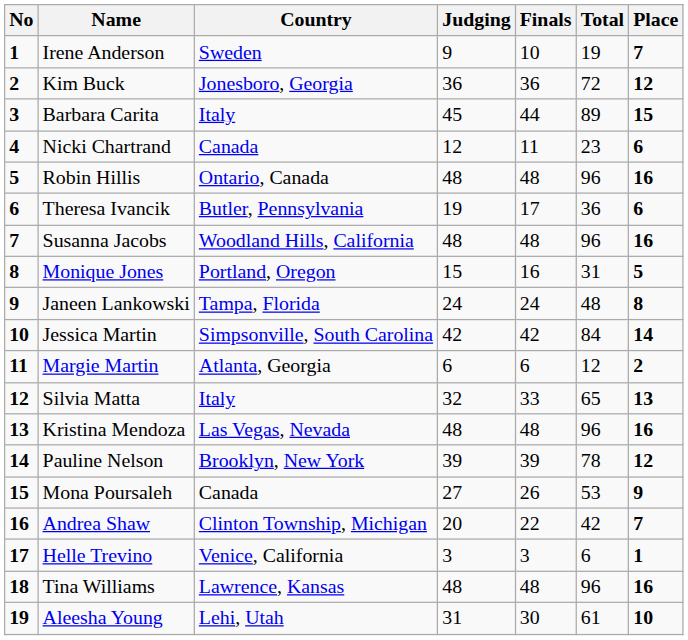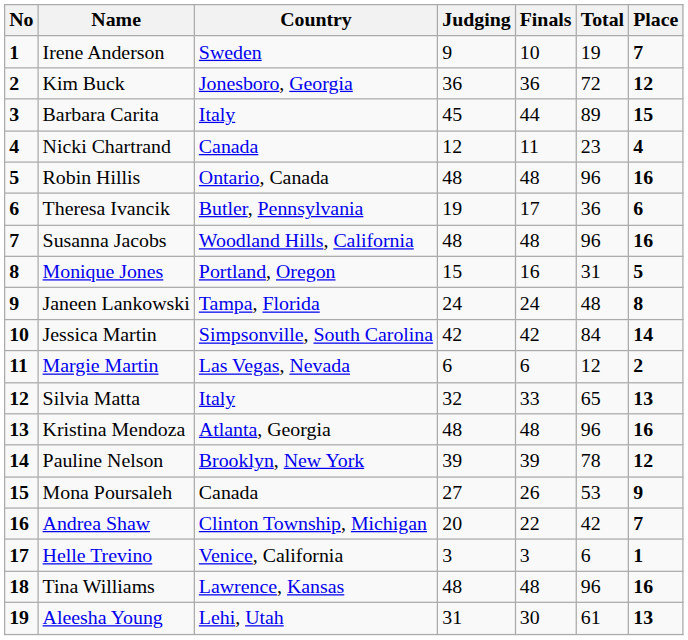 <table class="wikitable">
 <tr>
 <th>No</th>
 <th>Name</th>
 <th>Country</th>
 <th>Judging</th>
 <th>Finals</th>
 <th>Total</th>
 <th>Place</th>
 </tr>
 <tr>
 <td><strong>1</strong></td>
 <td>Irene Anderson</td>
 <td> <a href='#'>Sweden</a></td>
 <td>9</td>
 <td>10</td>
 <td>19</td>
 <td><strong>7</strong></td>
 </tr>
 <tr>
 <td><strong>2</strong></td>
 <td>Kim Buck</td>
 <td> <a href='#'>Jonesboro</a>, <a href='#'>Georgia</a></td>
 <td>36</td>
 <td>36</td>
 <td>72</td>
 <td><strong>12</strong></td>
 </tr>
 <tr>
 <td><strong>3</strong></td>
 <td>Barbara Carita</td>
 <td> <a href='#'>Italy</a></td>
 <td>45</td>
 <td>44</td>
 <td>89</td>
 <td><strong>15</strong></td>
 </tr>
 <tr>
 <td><strong>4</strong></td>
 <td>Nicki Chartrand</td>
 <td> <a href='#'>Canada</a></td>
 <td>12</td>
 <td>11</td>
 <td>23</td>
-<td><strong>6</strong></td>
+<td><strong>4</strong></td>
 </tr>
 <tr>
 <td><strong>5</strong></td>
 <td>Robin Hillis</td>
 <td> <a href='#'>Ontario</a>, Canada</td>
 <td>48</td>
 <td>48</td>
 <td>96</td>
 <td><strong>16</strong></td>
 </tr>
 <tr>
 <td><strong>6</strong></td>
 <td>Theresa Ivancik</td>
 <td> <a href='#'>Butler</a>, <a href='#'>Pennsylvania</a></td>
 <td>19</td>
 <td>17</td>
 <td>36</td>
 <td><strong>6</strong></td>
 </tr>
 <tr>
 <td><strong>7</strong></td>
 <td>Susanna Jacobs</td>
 <td> <a href='#'>Woodland Hills</a>, <a href='#'>California</a></td>
 <td>48</td>
 <td>48</td>
 <td>96</td>
 <td><strong>16</strong></td>
 </tr>
 <tr>
 <td><strong>8</strong></td>
 <td><a href='#'>Monique Jones</a></td>
 <td> <a href='#'>Portland</a>, <a href='#'>Oregon</a></td>
 <td>15</td>
 <td>16</td>
 <td>31</td>
 <td><strong>5</strong></td>
 </tr>
 <tr>
 <td><strong>9</strong></td>
 <td>Janeen Lankowski</td>
 <td> <a href='#'>Tampa</a>, <a href='#'>Florida</a></td>
 <td>24</td>
 <td>24</td>
 <td>48</td>
 <td><strong>8</strong></td>
 </tr>
 <tr>
 <td><strong>10</strong></td>
 <td>Jessica Martin</td>
 <td> <a href='#'>Simpsonville</a>, <a href='#'>South Carolina</a></td>
 <td>42</td>
 <td>42</td>
 <td>84</td>
 <td><strong>14</strong></td>
 </tr>
 <tr>
 <td><strong>11</strong></td>
 <td><a href='#'>Margie Martin</a></td>
-<td> <a href='#'>Atlanta</a>, Georgia</td>
+<td> <a href='#'>Las Vegas</a>, <a href='#'>Nevada</a></td>
 <td>6</td>
 <td>6</td>
 <td>12</td>
 <td><strong>2</strong></td>
 </tr>
 <tr>
 <td><strong>12</strong></td>
 <td>Silvia Matta</td>
 <td> <a href='#'>Italy</a></td>
 <td>32</td>
 <td>33</td>
 <td>65</td>
 <td><strong>13</strong></td>
 </tr>
 <tr>
 <td><strong>13</strong></td>
 <td>Kristina Mendoza</td>
-<td> <a href='#'>Las Vegas</a>, <a href='#'>Nevada</a></td>
+<td> <a href='#'>Atlanta</a>, Georgia</td>
 <td>48</td>
 <td>48</td>
 <td>96</td>
 <td><strong>16</strong></td>
 </tr>
 <tr>
 <td><strong>14</strong></td>
 <td>Pauline Nelson</td>
 <td> <a href='#'>Brooklyn</a>, <a href='#'>New York</a></td>
 <td>39</td>
 <td>39</td>
 <td>78</td>
 <td><strong>12</strong></td>
 </tr>
 <tr>
 <td><strong>15</strong></td>
 <td>Mona Poursaleh</td>
 <td> Canada</td>
 <td>27</td>
 <td>26</td>
 <td>53</td>
 <td><strong>9</strong></td>
 </tr>
 <tr>
 <td><strong>16</strong></td>
 <td><a href='#'>Andrea Shaw</a></td>
 <td> <a href='#'>Clinton Township</a>, <a href='#'>Michigan</a></td>
 <td>20</td>
 <td>22</td>
 <td>42</td>
 <td><strong>7</strong></td>
 </tr>
 <tr>
 <td><strong>17</strong></td>
 <td><a href='#'>Helle Trevino</a></td>
 <td> <a href='#'>Venice</a>, California</td>
 <td>3</td>
 <td>3</td>
 <td>6</td>
 <td><strong>1</strong></td>
 </tr>
 <tr>
 <td><strong>18</strong></td>
 <td>Tina Williams</td>
 <td> <a href='#'>Lawrence</a>, <a href='#'>Kansas</a></td>
 <td>48</td>
 <td>48</td>
 <td>96</td>
 <td><strong>16</strong></td>
 </tr>
 <tr>
 <td><strong>19</strong></td>
 <td><a href='#'>Aleesha Young</a></td>
 <td> <a href='#'>Lehi</a>, <a href='#'>Utah</a></td>
 <td>31</td>
 <td>30</td>
 <td>61</td>
-<td><strong>10</strong></td>
+<td><strong>13</strong></td>
 </tr>
 </table>
